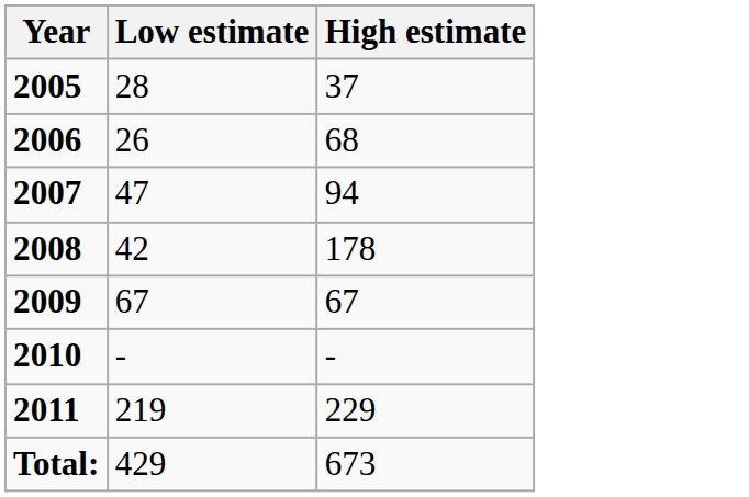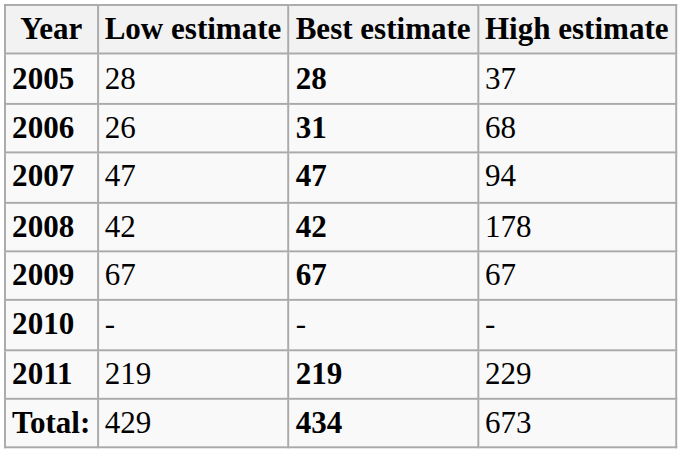 <table class=wikitable>
 <tr>
 <th>Year</th>
 <th>Low estimate</th>
+<th>Best estimate</th>
 <th>High estimate</th>
 </tr>
 <tr>
 <td><strong>2005</strong></td>
 <td>28</td>
+<td><strong>28</strong></td>
 <td>37</td>
 </tr>
 <tr>
 <td><strong>2006</strong></td>
 <td>26</td>
+<td><strong>31</strong></td>
 <td>68</td>
 </tr>
 <tr>
 <td><strong>2007</strong></td>
 <td>47</td>
+<td><strong>47</strong></td>
 <td>94</td>
 </tr>
 <tr>
 <td><strong>2008</strong></td>
 <td>42</td>
+<td><strong>42</strong></td>
 <td>178</td>
 </tr>
 <tr>
 <td><strong>2009</strong></td>
 <td>67</td>
+<td><strong>67</strong></td>
 <td>67</td>
 </tr>
 <tr>
 <td><strong>2010</strong></td>
 <td>-</td>
 <td>-</td>
+<td>-</td>
 </tr>
 <tr>
 <td><strong>2011</strong></td>
 <td>219</td>
+<td><strong>219</strong></td>
 <td>229</td>
 </tr>
 <tr>
 <td><strong>Total:</strong></td>
 <td>429</td>
+<td><strong>434</strong></td>
 <td>673</td>
 </tr>
 </table>
